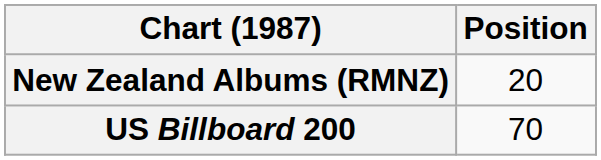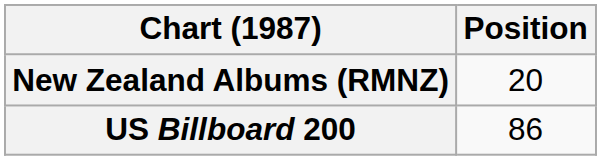 <table class="wikitable plainrowheaders">
 <tr>
 <th scope=col>Chart (1987)</th>
 <th scope=col>Position</th>
 </tr>
 <tr>
 <th scope=row>New Zealand Albums (RMNZ)</th>
 <td style="text-align:center;">20</td>
 </tr>
 <tr>
 <th scope=row>US <em>Billboard</em> 200</th>
-<td style="text-align:center;">70</td>
+<td style="text-align:center;">86</td>
 </tr>
 </table>
